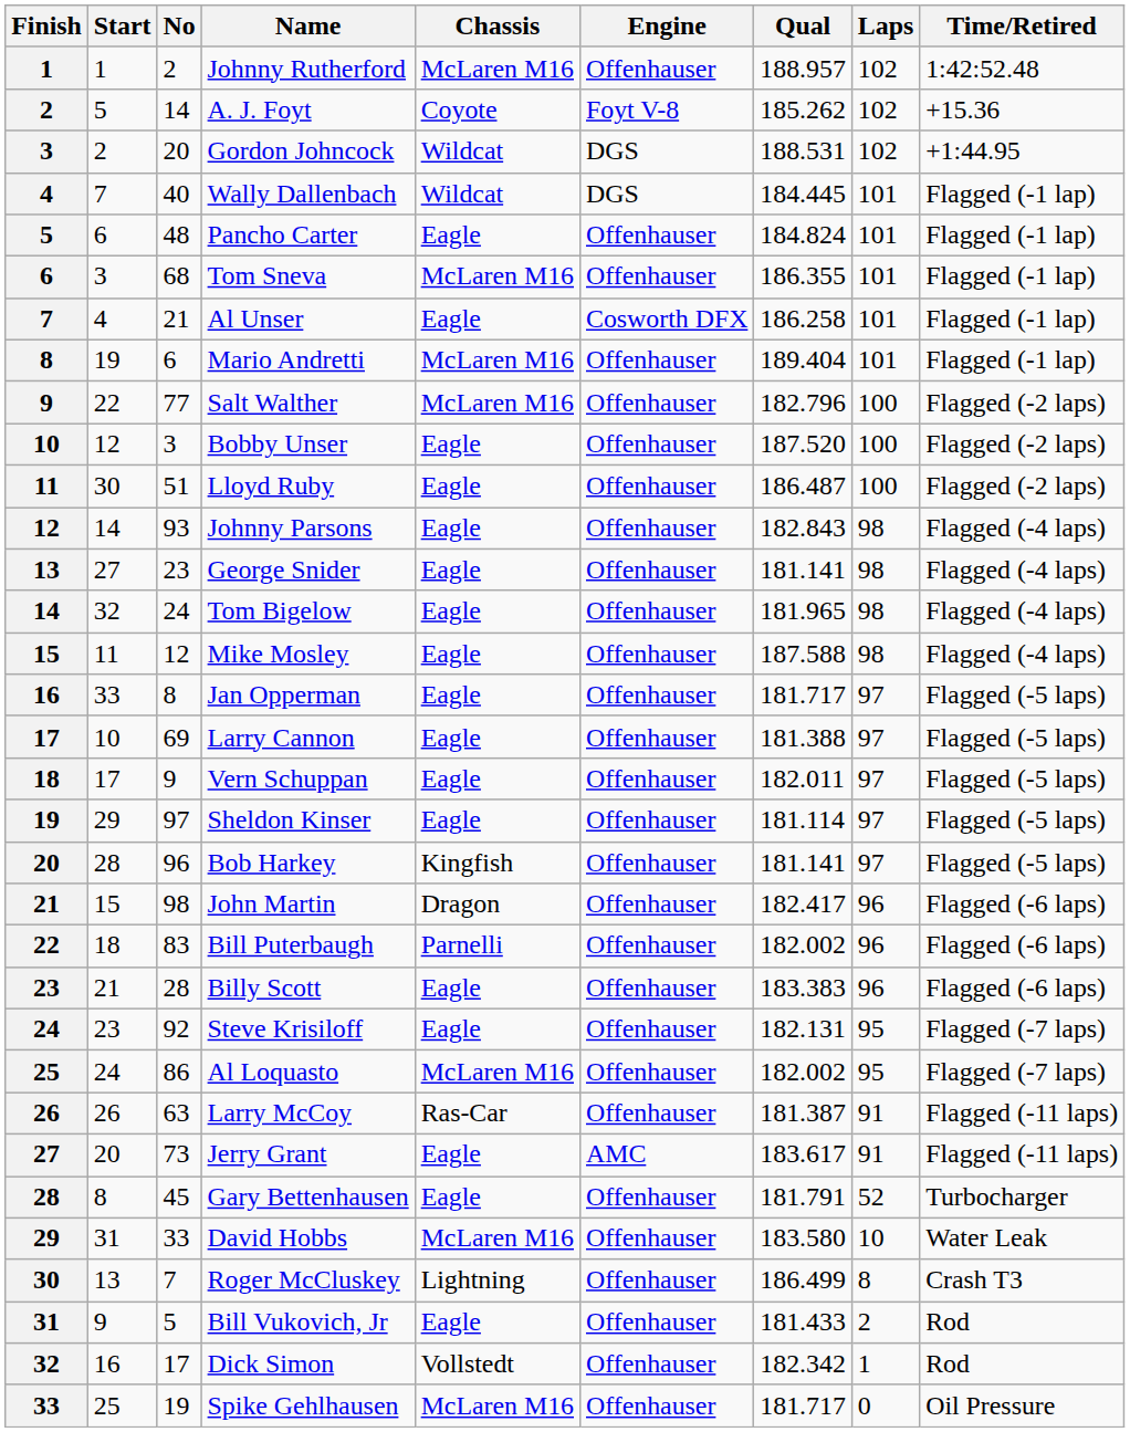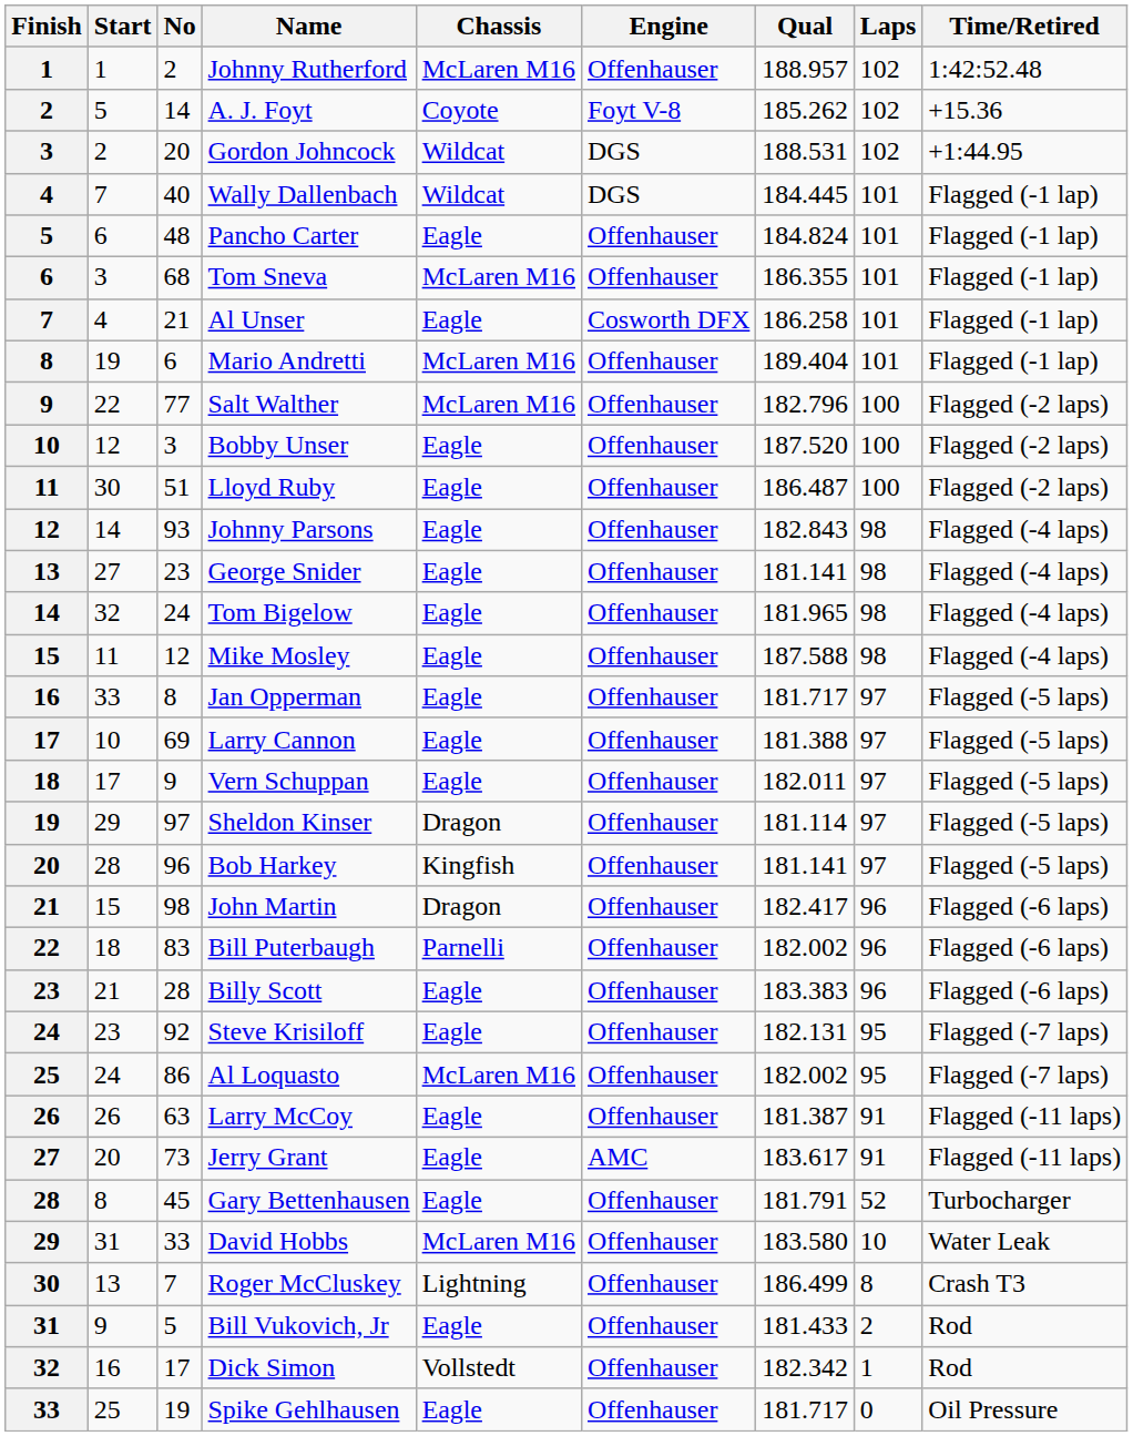 <table class="wikitable">
 <tr>
 <th>Finish</th>
 <th>Start</th>
 <th>No</th>
 <th>Name</th>
 <th>Chassis</th>
 <th>Engine</th>
 <th>Qual</th>
 <th>Laps</th>
 <th>Time/Retired</th>
 </tr>
 <tr>
 <th>1</th>
 <td>1</td>
 <td>2</td>
 <td> <a href='#'>Johnny Rutherford</a> <strong></strong></td>
 <td><a href='#'>McLaren M16</a></td>
 <td><a href='#'>Offenhauser</a></td>
 <td>188.957</td>
 <td>102</td>
 <td>1:42:52.48</td>
 </tr>
 <tr>
 <th>2</th>
 <td>5</td>
 <td>14</td>
 <td> <a href='#'>A. J. Foyt</a> <strong></strong></td>
 <td><a href='#'>Coyote</a></td>
 <td><a href='#'>Foyt V-8</a></td>
 <td>185.262</td>
 <td>102</td>
 <td>+15.36</td>
 </tr>
 <tr>
 <th>3</th>
 <td>2</td>
 <td>20</td>
 <td> <a href='#'>Gordon Johncock</a> <strong></strong></td>
 <td><a href='#'>Wildcat</a></td>
 <td>DGS</td>
 <td>188.531</td>
 <td>102</td>
 <td>+1:44.95</td>
 </tr>
 <tr>
 <th>4</th>
 <td>7</td>
 <td>40</td>
 <td> <a href='#'>Wally Dallenbach</a></td>
 <td><a href='#'>Wildcat</a></td>
 <td>DGS</td>
 <td>184.445</td>
 <td>101</td>
 <td>Flagged (-1 lap)</td>
 </tr>
 <tr>
 <th>5</th>
 <td>6</td>
 <td>48</td>
 <td> <a href='#'>Pancho Carter</a></td>
 <td><a href='#'>Eagle</a></td>
 <td><a href='#'>Offenhauser</a></td>
 <td>184.824</td>
 <td>101</td>
 <td>Flagged (-1 lap)</td>
 </tr>
 <tr>
 <th>6</th>
 <td>3</td>
 <td>68</td>
 <td> <a href='#'>Tom Sneva</a></td>
 <td><a href='#'>McLaren M16</a></td>
 <td><a href='#'>Offenhauser</a></td>
 <td>186.355</td>
 <td>101</td>
 <td>Flagged (-1 lap)</td>
 </tr>
 <tr>
 <th>7</th>
 <td>4</td>
 <td>21</td>
 <td> <a href='#'>Al Unser</a> <strong></strong></td>
 <td><a href='#'>Eagle</a></td>
 <td><a href='#'>Cosworth DFX</a></td>
 <td>186.258</td>
 <td>101</td>
 <td>Flagged (-1 lap)</td>
 </tr>
 <tr>
 <th>8</th>
 <td>19</td>
 <td>6</td>
 <td> <a href='#'>Mario Andretti</a> <strong></strong></td>
 <td><a href='#'>McLaren M16</a></td>
 <td><a href='#'>Offenhauser</a></td>
 <td>189.404</td>
 <td>101</td>
 <td>Flagged (-1 lap)</td>
 </tr>
 <tr>
 <th>9</th>
 <td>22</td>
 <td>77</td>
 <td> <a href='#'>Salt Walther</a></td>
 <td><a href='#'>McLaren M16</a></td>
 <td><a href='#'>Offenhauser</a></td>
 <td>182.796</td>
 <td>100</td>
 <td>Flagged (-2 laps)</td>
 </tr>
 <tr>
 <th>10</th>
 <td>12</td>
 <td>3</td>
 <td> <a href='#'>Bobby Unser</a> <strong></strong></td>
 <td><a href='#'>Eagle</a></td>
 <td><a href='#'>Offenhauser</a></td>
 <td>187.520</td>
 <td>100</td>
 <td>Flagged (-2 laps)</td>
 </tr>
 <tr>
 <th>11</th>
 <td>30</td>
 <td>51</td>
 <td> <a href='#'>Lloyd Ruby</a></td>
 <td><a href='#'>Eagle</a></td>
 <td><a href='#'>Offenhauser</a></td>
 <td>186.487</td>
 <td>100</td>
 <td>Flagged (-2 laps)</td>
 </tr>
 <tr>
 <th>12</th>
 <td>14</td>
 <td>93</td>
 <td> <a href='#'>Johnny Parsons</a></td>
 <td><a href='#'>Eagle</a></td>
 <td><a href='#'>Offenhauser</a></td>
 <td>182.843</td>
 <td>98</td>
 <td>Flagged (-4 laps)</td>
 </tr>
 <tr>
 <th>13</th>
 <td>27</td>
 <td>23</td>
 <td> <a href='#'>George Snider</a></td>
 <td><a href='#'>Eagle</a></td>
 <td><a href='#'>Offenhauser</a></td>
 <td>181.141</td>
 <td>98</td>
 <td>Flagged (-4 laps)</td>
 </tr>
 <tr>
 <th>14</th>
 <td>32</td>
 <td>24</td>
 <td> <a href='#'>Tom Bigelow</a></td>
 <td><a href='#'>Eagle</a></td>
 <td><a href='#'>Offenhauser</a></td>
 <td>181.965</td>
 <td>98</td>
 <td>Flagged (-4 laps)</td>
 </tr>
 <tr>
 <th>15</th>
 <td>11</td>
 <td>12</td>
 <td> <a href='#'>Mike Mosley</a></td>
 <td><a href='#'>Eagle</a></td>
 <td><a href='#'>Offenhauser</a></td>
 <td>187.588</td>
 <td>98</td>
 <td>Flagged (-4 laps)</td>
 </tr>
 <tr>
 <th>16</th>
 <td>33</td>
 <td>8</td>
 <td> <a href='#'>Jan Opperman</a></td>
 <td><a href='#'>Eagle</a></td>
 <td><a href='#'>Offenhauser</a></td>
 <td>181.717</td>
 <td>97</td>
 <td>Flagged (-5 laps)</td>
 </tr>
 <tr>
 <th>17</th>
 <td>10</td>
 <td>69</td>
 <td> <a href='#'>Larry Cannon</a></td>
 <td><a href='#'>Eagle</a></td>
 <td><a href='#'>Offenhauser</a></td>
 <td>181.388</td>
 <td>97</td>
 <td>Flagged (-5 laps)</td>
 </tr>
 <tr>
 <th>18</th>
 <td>17</td>
 <td>9</td>
 <td> <a href='#'>Vern Schuppan</a> <strong></strong></td>
 <td><a href='#'>Eagle</a></td>
 <td><a href='#'>Offenhauser</a></td>
 <td>182.011</td>
 <td>97</td>
 <td>Flagged (-5 laps)</td>
 </tr>
 <tr>
 <th>19</th>
 <td>29</td>
 <td>97</td>
 <td> <a href='#'>Sheldon Kinser</a></td>
-<td><a href='#'>Eagle</a></td>
+<td>Dragon</td>
 <td><a href='#'>Offenhauser</a></td>
 <td>181.114</td>
 <td>97</td>
 <td>Flagged (-5 laps)</td>
 </tr>
 <tr>
 <th>20</th>
 <td>28</td>
 <td>96</td>
 <td> <a href='#'>Bob Harkey</a></td>
 <td>Kingfish</td>
 <td><a href='#'>Offenhauser</a></td>
 <td>181.141</td>
 <td>97</td>
 <td>Flagged (-5 laps)</td>
 </tr>
 <tr>
 <th>21</th>
 <td>15</td>
 <td>98</td>
 <td> <a href='#'>John Martin</a></td>
 <td>Dragon</td>
 <td><a href='#'>Offenhauser</a></td>
 <td>182.417</td>
 <td>96</td>
 <td>Flagged (-6 laps)</td>
 </tr>
 <tr>
 <th>22</th>
 <td>18</td>
 <td>83</td>
 <td> <a href='#'>Bill Puterbaugh</a></td>
 <td><a href='#'>Parnelli</a></td>
 <td><a href='#'>Offenhauser</a></td>
 <td>182.002</td>
 <td>96</td>
 <td>Flagged (-6 laps)</td>
 </tr>
 <tr>
 <th>23</th>
 <td>21</td>
 <td>28</td>
 <td> <a href='#'>Billy Scott</a> <strong></strong></td>
 <td><a href='#'>Eagle</a></td>
 <td><a href='#'>Offenhauser</a></td>
 <td>183.383</td>
 <td>96</td>
 <td>Flagged (-6 laps)</td>
 </tr>
 <tr>
 <th>24</th>
 <td>23</td>
 <td>92</td>
 <td> <a href='#'>Steve Krisiloff</a></td>
 <td><a href='#'>Eagle</a></td>
 <td><a href='#'>Offenhauser</a></td>
 <td>182.131</td>
 <td>95</td>
 <td>Flagged (-7 laps)</td>
 </tr>
 <tr>
 <th>25</th>
 <td>24</td>
 <td>86</td>
 <td> <a href='#'>Al Loquasto</a> <strong></strong></td>
 <td><a href='#'>McLaren M16</a></td>
 <td><a href='#'>Offenhauser</a></td>
 <td>182.002</td>
 <td>95</td>
 <td>Flagged (-7 laps)</td>
 </tr>
 <tr>
 <th>26</th>
 <td>26</td>
 <td>63</td>
 <td> <a href='#'>Larry McCoy</a></td>
-<td>Ras-Car</td>
+<td><a href='#'>Eagle</a></td>
 <td><a href='#'>Offenhauser</a></td>
 <td>181.387</td>
 <td>91</td>
 <td>Flagged (-11 laps)</td>
 </tr>
 <tr>
 <th>27</th>
 <td>20</td>
 <td>73</td>
 <td> <a href='#'>Jerry Grant</a></td>
 <td><a href='#'>Eagle</a></td>
 <td><a href='#'>AMC</a></td>
 <td>183.617</td>
 <td>91</td>
 <td>Flagged (-11 laps)</td>
 </tr>
 <tr>
 <th>28</th>
 <td>8</td>
 <td>45</td>
 <td> <a href='#'>Gary Bettenhausen</a></td>
 <td><a href='#'>Eagle</a></td>
 <td><a href='#'>Offenhauser</a></td>
 <td>181.791</td>
 <td>52</td>
 <td>Turbocharger</td>
 </tr>
 <tr>
 <th>29</th>
 <td>31</td>
 <td>33</td>
 <td> <a href='#'>David Hobbs</a></td>
 <td><a href='#'>McLaren M16</a></td>
 <td><a href='#'>Offenhauser</a></td>
 <td>183.580</td>
 <td>10</td>
 <td>Water Leak</td>
 </tr>
 <tr>
 <th>30</th>
 <td>13</td>
 <td>7</td>
 <td> <a href='#'>Roger McCluskey</a></td>
 <td>Lightning</td>
 <td><a href='#'>Offenhauser</a></td>
 <td>186.499</td>
 <td>8</td>
 <td>Crash T3</td>
 </tr>
 <tr>
 <th>31</th>
 <td>9</td>
 <td>5</td>
 <td> <a href='#'>Bill Vukovich, Jr</a></td>
 <td><a href='#'>Eagle</a></td>
 <td><a href='#'>Offenhauser</a></td>
 <td>181.433</td>
 <td>2</td>
 <td>Rod</td>
 </tr>
 <tr>
 <th>32</th>
 <td>16</td>
 <td>17</td>
 <td> <a href='#'>Dick Simon</a></td>
 <td>Vollstedt</td>
 <td><a href='#'>Offenhauser</a></td>
 <td>182.342</td>
 <td>1</td>
 <td>Rod</td>
 </tr>
 <tr>
 <th>33</th>
 <td>25</td>
 <td>19</td>
 <td> <a href='#'>Spike Gehlhausen</a> <strong></strong></td>
-<td><a href='#'>McLaren M16</a></td>
+<td><a href='#'>Eagle</a></td>
 <td><a href='#'>Offenhauser</a></td>
 <td>181.717</td>
 <td>0</td>
 <td>Oil Pressure</td>
 </tr>
 </table>
